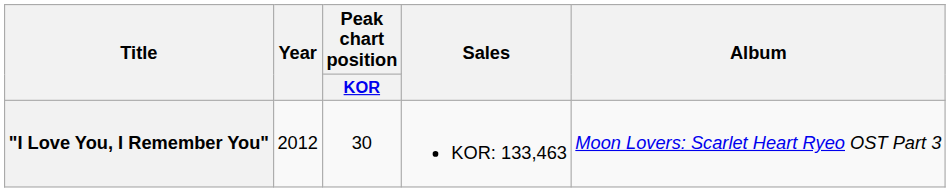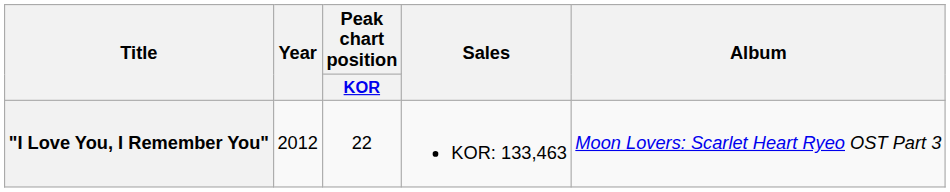 <table class="wikitable plainrowheaders" style="text-align:center;" border="1">
 <tr>
 <th scope="col" rowspan="2">Title</th>
 <th scope="col" rowspan="2">Year</th>
 <th scope="col" colspan="1">Peak<br>chart<br>position</th>
 <th scope="col" rowspan="2">Sales</th>
 <th scope="col" rowspan="2">Album</th>
 </tr>
 <tr>
 <th scope="col" style="width:3em;font-size:90%;"><a href='#'>KOR</a><br></th>
 </tr>
 <tr>
 <th scope="row">"I Love You, I Remember You" </th>
 <td>2012</td>
-<td>30</td>
+<td>22</td>
 <td><br><ul><li>KOR: 133,463</li></ul></td>
 <td><em><a href='#'>Moon Lovers: Scarlet Heart Ryeo</a> OST Part 3</em></td>
 </tr>
 </table>
